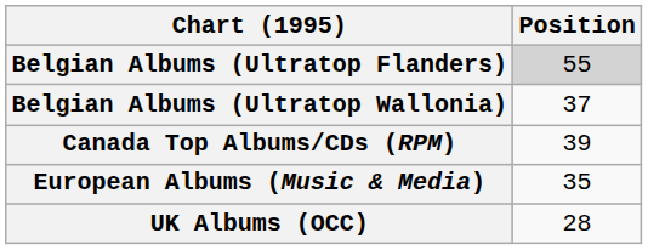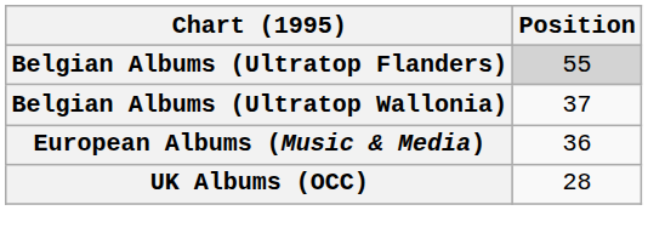 <table class="wikitable sortable plainrowheaders" style="text-align:center">
 <tr>
 <th scope="col">Chart (1995)</th>
 <th scope="col">Position</th>
 </tr>
 <tr>
 <th scope="row">Belgian Albums (Ultratop Flanders)</th>
 <td style="background: lightgrey;">55</td>
 </tr>
 <tr>
 <th scope="row">Belgian Albums (Ultratop Wallonia)</th>
 <td>37</td>
 </tr>
 <tr>
-<th scope="row">Canada Top Albums/CDs (<em>RPM</em>)</th>
-<td>39</td>
-</tr>
-<tr>
 <th scope="row">European Albums (<em>Music & Media</em>)</th>
-<td>35</td>
+<td>36</td>
 </tr>
 <tr>
 <th scope="row">UK Albums (OCC)</th>
 <td>28</td>
 </tr>
 </table>
